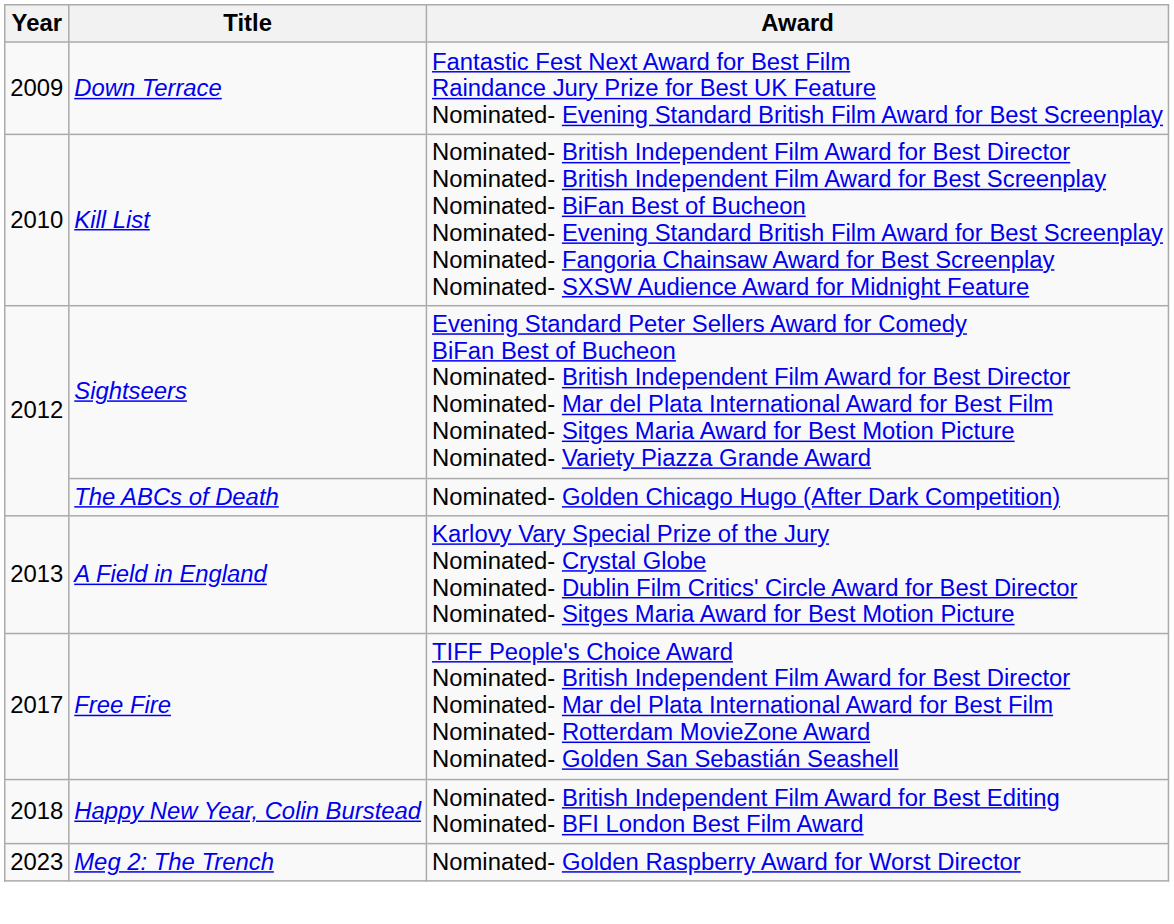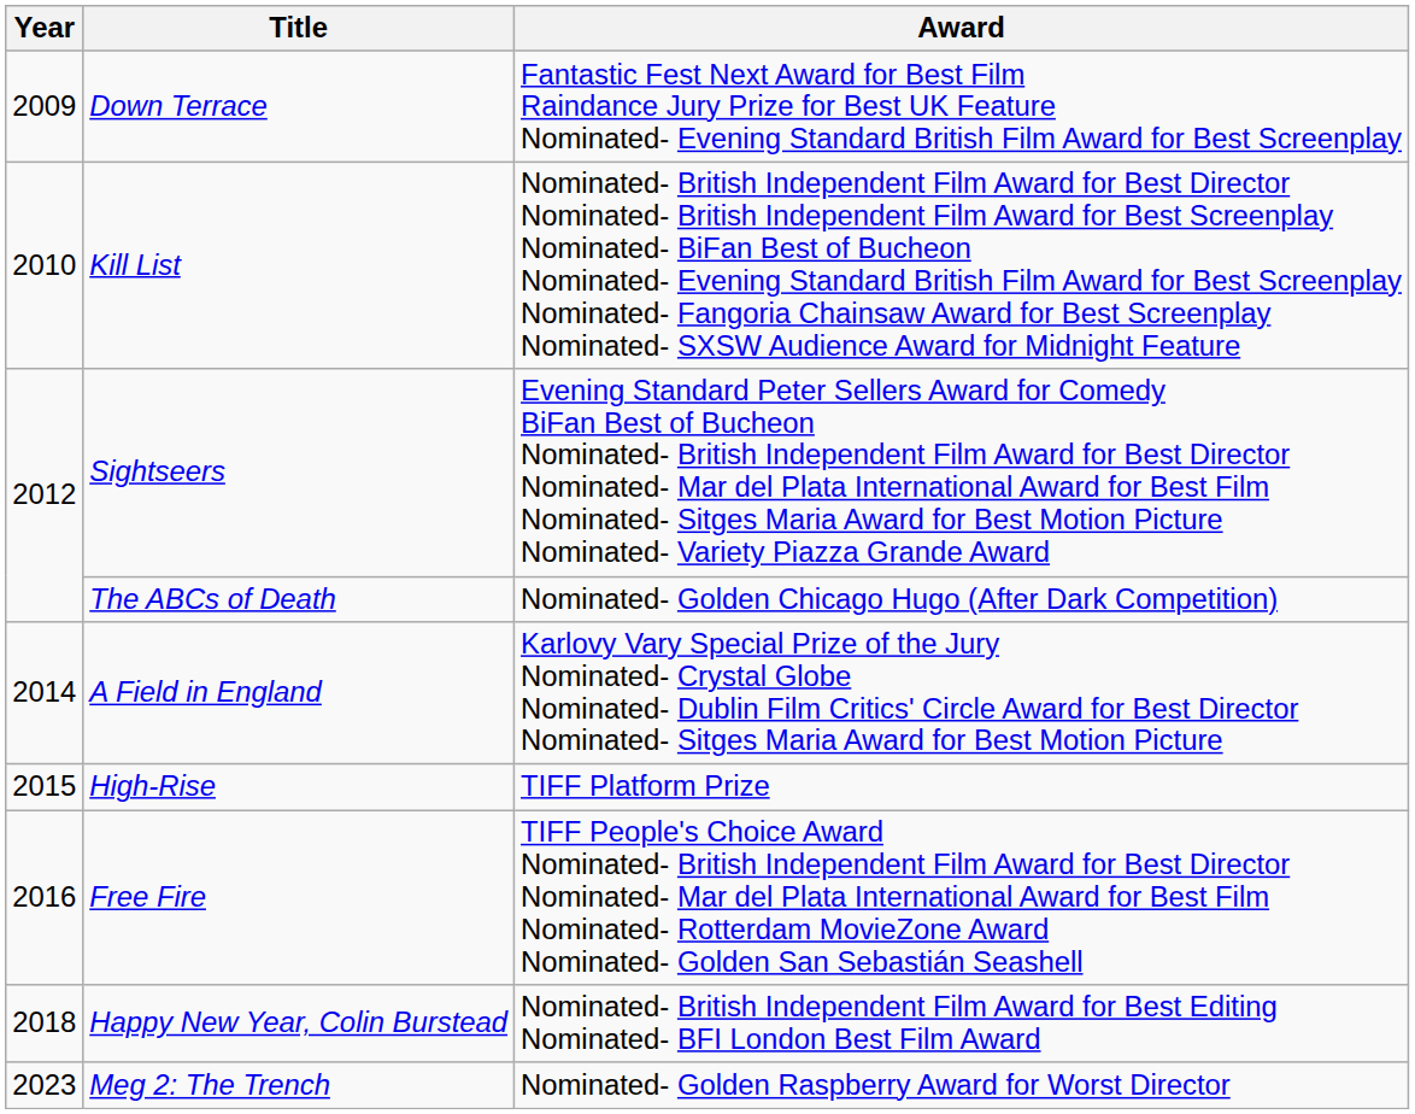 <table class="wikitable">
 <tr>
 <th>Year</th>
 <th>Title</th>
 <th>Award</th>
 </tr>
 <tr>
 <td>2009</td>
 <td><em><a href='#'>Down Terrace</a></em></td>
 <td><a href='#'>Fantastic Fest Next Award for Best Film</a><br><a href='#'>Raindance Jury Prize for Best UK Feature</a><br>Nominated- <a href='#'>Evening Standard British Film Award for Best Screenplay</a></td>
 </tr>
 <tr>
 <td>2010</td>
 <td><em><a href='#'>Kill List</a></em></td>
 <td>Nominated- <a href='#'>British Independent Film Award for Best Director</a><br>Nominated- <a href='#'>British Independent Film Award for Best Screenplay</a><br>Nominated- <a href='#'>BiFan Best of Bucheon</a><br>Nominated- <a href='#'>Evening Standard British Film Award for Best Screenplay</a><br>Nominated- <a href='#'>Fangoria Chainsaw Award for Best Screenplay</a><br>Nominated- <a href='#'>SXSW Audience Award for Midnight Feature</a></td>
 </tr>
 <tr>
 <td rowspan="2">2012</td>
 <td><em><a href='#'>Sightseers</a></em></td>
 <td><a href='#'>Evening Standard Peter Sellers Award for Comedy</a><br><a href='#'>BiFan Best of Bucheon</a><br>Nominated- <a href='#'>British Independent Film Award for Best Director</a><br>Nominated- <a href='#'>Mar del Plata International Award for Best Film</a><br>Nominated- <a href='#'>Sitges Maria Award for Best Motion Picture</a><br>Nominated- <a href='#'>Variety Piazza Grande Award</a></td>
 </tr>
 <tr>
 <td><em><a href='#'>The ABCs of Death</a></em></td>
 <td>Nominated- <a href='#'>Golden Chicago Hugo (After Dark Competition)</a></td>
 </tr>
 <tr>
-<td>2013</td>
+<td>2014</td>
 <td><em><a href='#'>A Field in England</a></em></td>
 <td><a href='#'>Karlovy Vary Special Prize of the Jury</a><br>Nominated- <a href='#'>Crystal Globe</a><br>Nominated- <a href='#'>Dublin Film Critics' Circle Award for Best Director</a><br>Nominated- <a href='#'>Sitges Maria Award for Best Motion Picture</a></td>
 </tr>
 <tr>
-<td>2017</td>
+<td>2015</td>
+<td><em><a href='#'>High-Rise</a></em></td>
+<td><a href='#'>TIFF Platform Prize</a></td>
+</tr>
+<tr>
+<td>2016</td>
 <td><em><a href='#'>Free Fire</a></em></td>
 <td><a href='#'>TIFF People's Choice Award</a><br>Nominated- <a href='#'>British Independent Film Award for Best Director</a><br>Nominated- <a href='#'>Mar del Plata International Award for Best Film</a><br>Nominated- <a href='#'>Rotterdam MovieZone Award</a><br>Nominated- <a href='#'>Golden San Sebastián Seashell</a></td>
 </tr>
 <tr>
 <td>2018</td>
 <td><em><a href='#'>Happy New Year, Colin Burstead</a></em></td>
 <td>Nominated- <a href='#'>British Independent Film Award for Best Editing</a><br>Nominated- <a href='#'>BFI London Best Film Award</a></td>
 </tr>
 <tr>
 <td>2023</td>
 <td><em><a href='#'>Meg 2: The Trench</a></em></td>
 <td>Nominated- <a href='#'>Golden Raspberry Award for Worst Director</a></td>
 </tr>
 </table>
